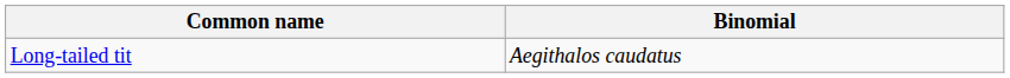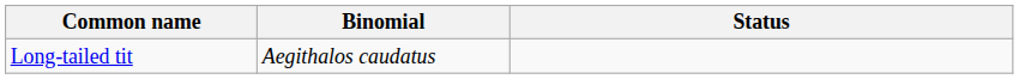 <table width=60% class="wikitable">
 <tr>
 <th width=15%>Common name</th>
 <th width=15%>Binomial</th>
+<th width=30%>Status</th>
 </tr>
 <tr>
 <td><a href='#'>Long-tailed tit</a></td>
 <td><em>Aegithalos caudatus</em></td>
+<td></td>
 </tr>
 </table>
